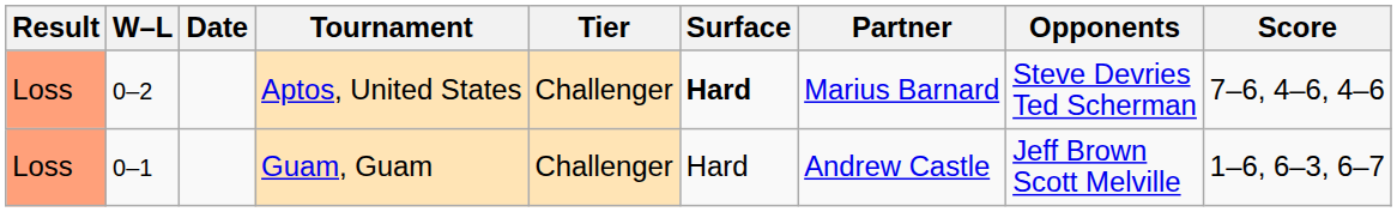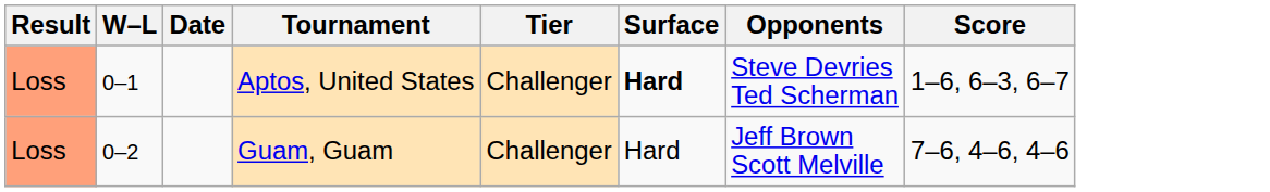 <table class="sortable wikitable">
 <tr>
 <th>Result</th>
 <th class="unsortable">W–L</th>
 <th>Date</th>
 <th>Tournament</th>
 <th>Tier</th>
 <th>Surface</th>
-<th>Partner</th>
 <th>Opponents</th>
 <th class="unsortable">Score</th>
 </tr>
 <tr>
 <td style="background:#ffa07a;">Loss</td>
-<td><small>0–2</small></td>
+<td><small>0–1</small></td>
 <td></td>
 <td style="background:moccasin;"><a href='#'>Aptos</a>, United States</td>
 <td style="background:moccasin;">Challenger</td>
 <td><strong>Hard</strong></td>
-<td> <a href='#'>Marius Barnard</a></td>
 <td> <a href='#'>Steve Devries</a> <br>  <a href='#'>Ted Scherman</a></td>
-<td>7–6, 4–6, 4–6</td>
+<td>1–6, 6–3, 6–7</td>
 </tr>
 <tr>
 <td style="background:#ffa07a;">Loss</td>
-<td><small>0–1</small></td>
+<td><small>0–2</small></td>
 <td></td>
 <td style="background:moccasin;"><a href='#'>Guam</a>, Guam</td>
 <td style="background:moccasin;">Challenger</td>
 <td>Hard</td>
-<td> <a href='#'>Andrew Castle</a></td>
 <td> <a href='#'>Jeff Brown</a> <br>  <a href='#'>Scott Melville</a></td>
-<td>1–6, 6–3, 6–7</td>
+<td>7–6, 4–6, 4–6</td>
 </tr>
 </table>
